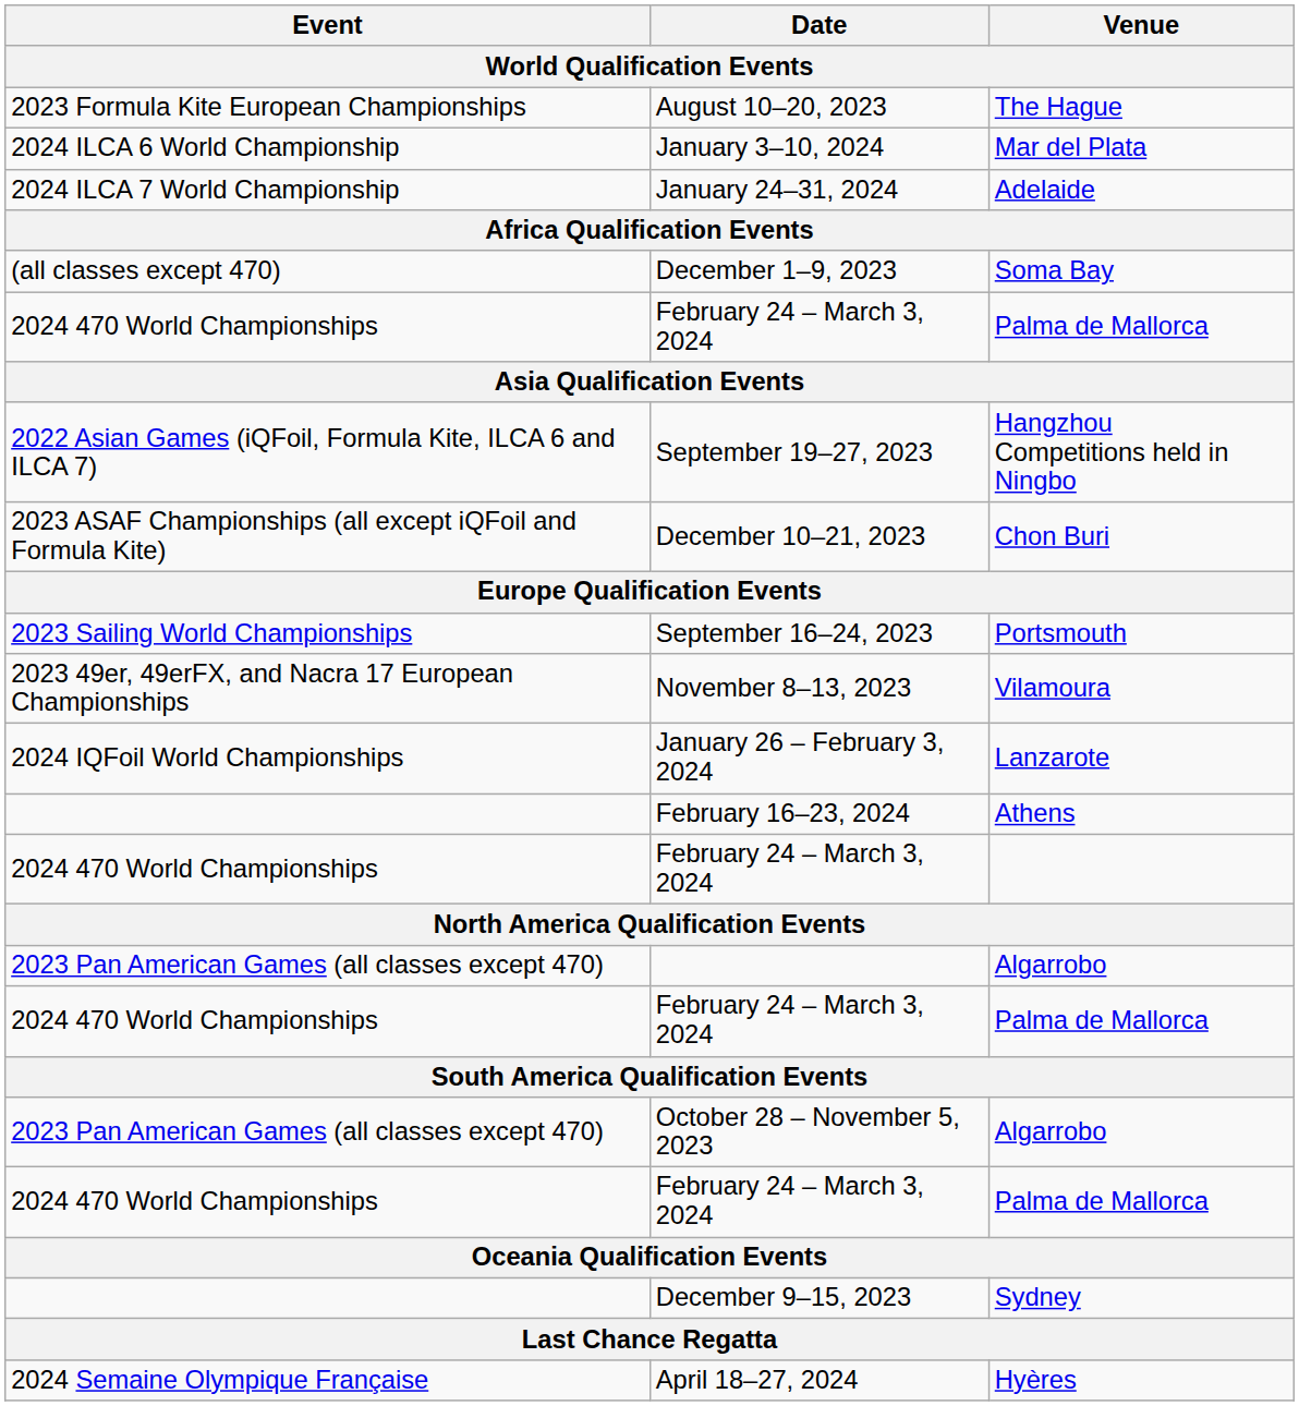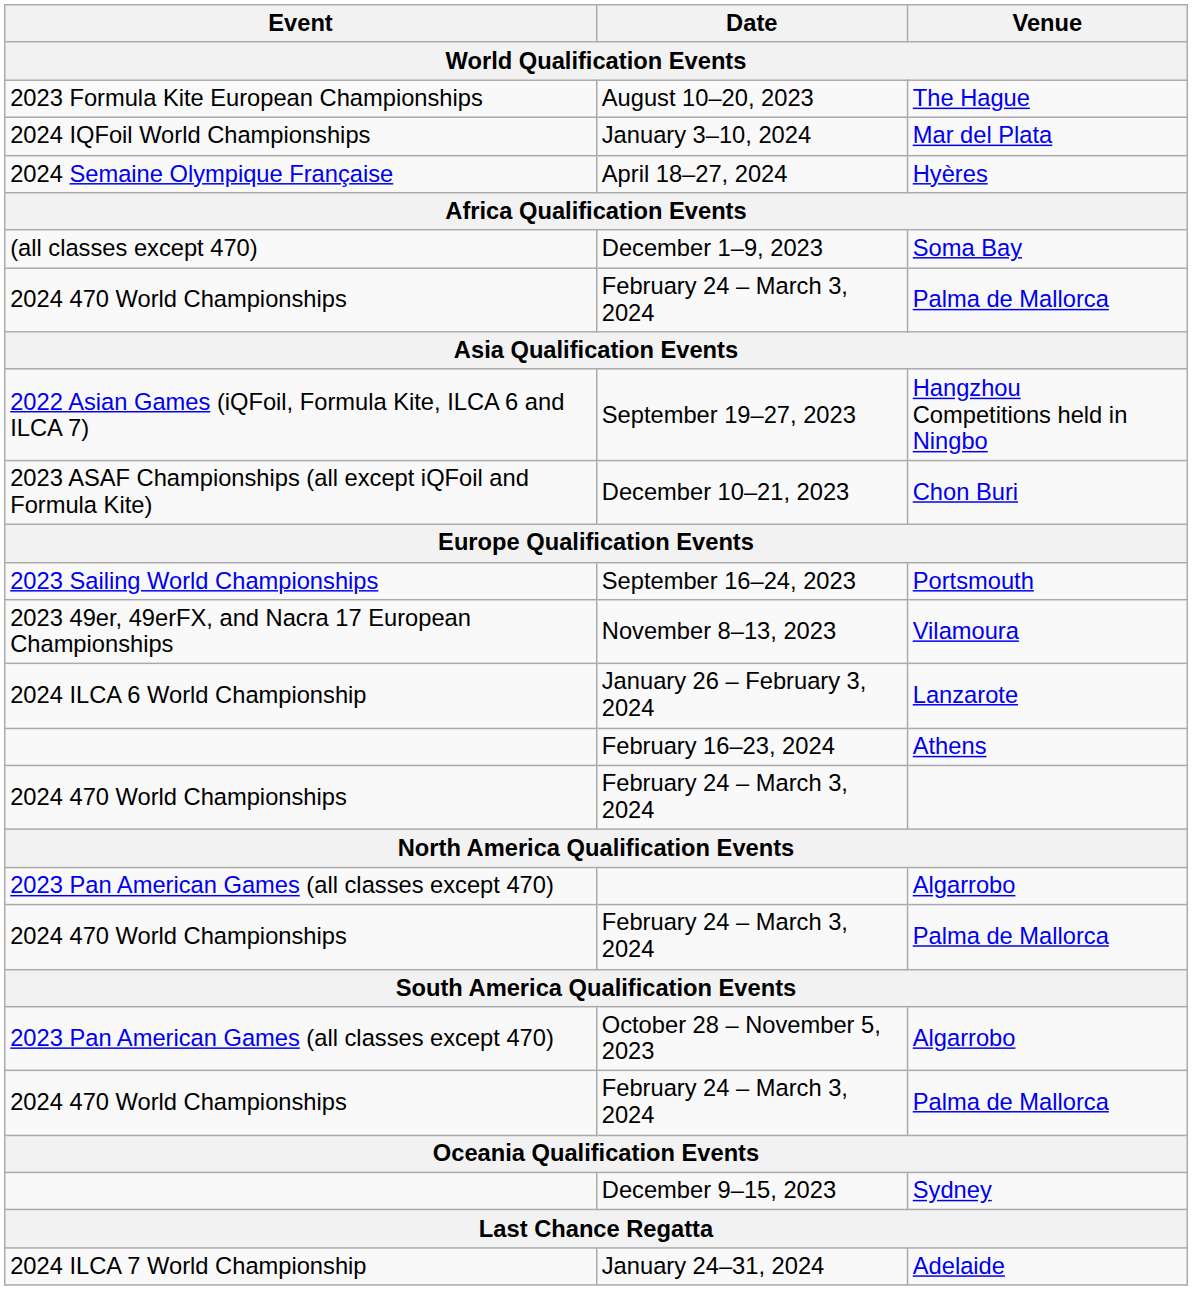 <table class="wikitable" style="width:800px;">
 <tr>
 <th>Event</th>
 <th>Date</th>
 <th>Venue</th>
 </tr>
 <tr>
 <th colspan=3>World Qualification Events</th>
 </tr>
 <tr>
 <td>2023 Formula Kite European Championships</td>
 <td>August 10–20, 2023</td>
 <td> <a href='#'>The Hague</a></td>
 </tr>
 <tr>
-<td>2024 ILCA 6 World Championship</td>
+<td>2024 IQFoil World Championships</td>
 <td>January 3–10, 2024</td>
 <td> <a href='#'>Mar del Plata</a></td>
 </tr>
 <tr>
-<td>2024 ILCA 7 World Championship</td>
-<td>January 24–31, 2024</td>
-<td> <a href='#'>Adelaide</a></td>
+<td>2024 <a href='#'>Semaine Olympique Française</a></td>
+<td>April 18–27, 2024</td>
+<td> <a href='#'>Hyères</a></td>
 </tr>
 <tr>
 <th colspan=3>Africa Qualification Events</th>
 </tr>
 <tr>
 <td> (all classes except 470)</td>
 <td>December 1–9, 2023</td>
 <td> <a href='#'>Soma Bay</a></td>
 </tr>
 <tr>
 <td>2024 470 World Championships</td>
 <td>February 24 – March 3, 2024</td>
 <td {{nowrap> <a href='#'>Palma de Mallorca</a></td>
 </tr>
 <tr>
 <th colspan=3>Asia Qualification Events</th>
 </tr>
 <tr>
 <td><a href='#'>2022 Asian Games</a> (iQFoil, Formula Kite, ILCA 6 and ILCA 7)</td>
 <td>September 19–27, 2023</td>
 <td> <a href='#'>Hangzhou</a><br>Competitions held in <a href='#'>Ningbo</a></td>
 </tr>
 <tr>
 <td>2023 ASAF Championships (all except iQFoil and Formula Kite)</td>
 <td>December 10–21, 2023</td>
 <td> <a href='#'>Chon Buri</a></td>
 </tr>
 <tr>
 <th colspan=3>Europe Qualification Events</th>
 </tr>
 <tr>
 <td><a href='#'>2023 Sailing World Championships</a></td>
 <td>September 16–24, 2023</td>
 <td> <a href='#'>Portsmouth</a></td>
 </tr>
 <tr>
 <td>2023 49er, 49erFX, and Nacra 17 European Championships</td>
 <td>November 8–13, 2023</td>
 <td> <a href='#'>Vilamoura</a></td>
 </tr>
 <tr>
-<td>2024 IQFoil World Championships</td>
+<td>2024 ILCA 6 World Championship</td>
 <td>January 26 – February 3, 2024</td>
 <td> <a href='#'>Lanzarote</a></td>
 </tr>
 <tr>
 <td></td>
 <td>February 16–23, 2024</td>
 <td> <a href='#'>Athens</a></td>
 </tr>
 <tr>
 <td>2024 470 World Championships</td>
 <td>February 24 – March 3, 2024</td>
 <td></td>
 </tr>
 <tr>
 <th colspan=3>North America Qualification Events</th>
 </tr>
 <tr>
 <td><a href='#'>2023 Pan American Games</a> (all classes except 470)</td>
 <td></td>
 <td> <a href='#'>Algarrobo</a></td>
 </tr>
 <tr>
 <td>2024 470 World Championships</td>
 <td>February 24 – March 3, 2024</td>
 <td {{nowrap> <a href='#'>Palma de Mallorca</a></td>
 </tr>
 <tr>
 <th colspan=3>South America Qualification Events</th>
 </tr>
 <tr>
 <td><a href='#'>2023 Pan American Games</a> (all classes except 470)</td>
 <td>October 28 – November 5, 2023</td>
 <td> <a href='#'>Algarrobo</a></td>
 </tr>
 <tr>
 <td>2024 470 World Championships</td>
 <td>February 24 – March 3, 2024</td>
 <td {{nowrap> <a href='#'>Palma de Mallorca</a></td>
 </tr>
 <tr>
 <th colspan=3>Oceania Qualification Events</th>
 </tr>
 <tr>
 <td></td>
 <td>December 9–15, 2023</td>
 <td> <a href='#'>Sydney</a></td>
 </tr>
 <tr>
 <th colspan=3>Last Chance Regatta</th>
 </tr>
 <tr>
-<td>2024 <a href='#'>Semaine Olympique Française</a></td>
-<td>April 18–27, 2024</td>
-<td> <a href='#'>Hyères</a></td>
+<td>2024 ILCA 7 World Championship</td>
+<td>January 24–31, 2024</td>
+<td> <a href='#'>Adelaide</a></td>
 </tr>
 </table>
